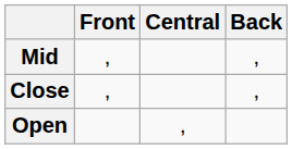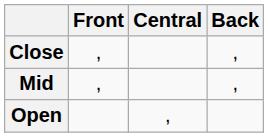 <table class="wikitable" style="text-align: center;">
 <tr>
 <th></th>
 <th>Front</th>
 <th>Central</th>
 <th>Back</th>
 </tr>
 <tr>
-<th>Mid</th>
+<th>Close</th>
 <td>, </td>
 <td></td>
 <td>, </td>
 </tr>
 <tr>
-<th>Close</th>
+<th>Mid</th>
 <td>, </td>
 <td></td>
 <td>, </td>
 </tr>
 <tr>
 <th>Open</th>
 <td></td>
 <td>, </td>
 <td></td>
 </tr>
 </table>
